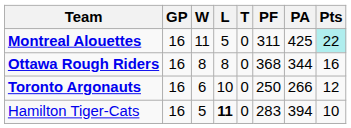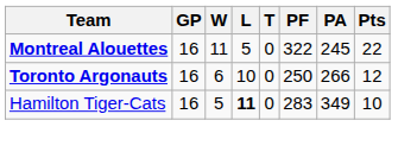 <table class="wikitable" style="float:left; margin-right:1em">
 <tr>
 <th>Team</th>
 <th>GP</th>
 <th>W</th>
 <th>L</th>
 <th>T</th>
 <th>PF</th>
 <th>PA</th>
 <th>Pts</th>
 </tr>
 <tr align="center">
 <td align="left"><strong><a href='#'>Montreal Alouettes</a></strong></td>
 <td>16</td>
 <td>11</td>
 <td>5</td>
 <td>0</td>
-<td>311</td>
-<td>425</td>
-<td style="background: paleturquoise;">22</td>
-</tr>
-<tr align="center">
-<td align="left"><strong><a href='#'>Ottawa Rough Riders</a></strong></td>
-<td>16</td>
-<td>8</td>
-<td>8</td>
-<td>0</td>
-<td>368</td>
-<td>344</td>
-<td>16</td>
+<td>322</td>
+<td>245</td>
+<td>22</td>
 </tr>
 <tr align="center">
 <td align="left"><strong><a href='#'>Toronto Argonauts</a></strong></td>
 <td>16</td>
 <td>6</td>
 <td>10</td>
 <td>0</td>
 <td>250</td>
 <td>266</td>
 <td>12</td>
 </tr>
 <tr align="center">
 <td align="left"><a href='#'>Hamilton Tiger-Cats</a></td>
 <td>16</td>
 <td>5</td>
 <td><strong>11</strong></td>
 <td>0</td>
 <td>283</td>
-<td>394</td>
+<td>349</td>
 <td>10</td>
 </tr>
 </table>
